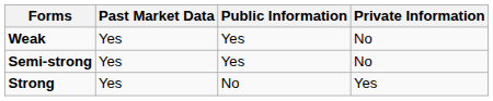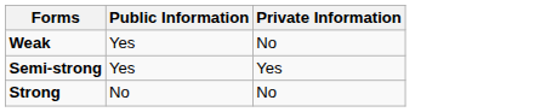 <table class="wikitable">
 <tr>
 <th>Forms</th>
-<th>Past Market Data</th>
 <th>Public Information</th>
 <th>Private Information</th>
 </tr>
 <tr>
 <td><strong>Weak</strong></td>
-<td>Yes</td>
 <td>Yes</td>
 <td>No</td>
 </tr>
 <tr>
 <td><strong>Semi-strong</strong></td>
 <td>Yes</td>
 <td>Yes</td>
-<td>No</td>
 </tr>
 <tr>
 <td><strong>Strong</strong></td>
-<td>Yes</td>
 <td>No</td>
-<td>Yes</td>
+<td>No</td>
 </tr>
 </table>
